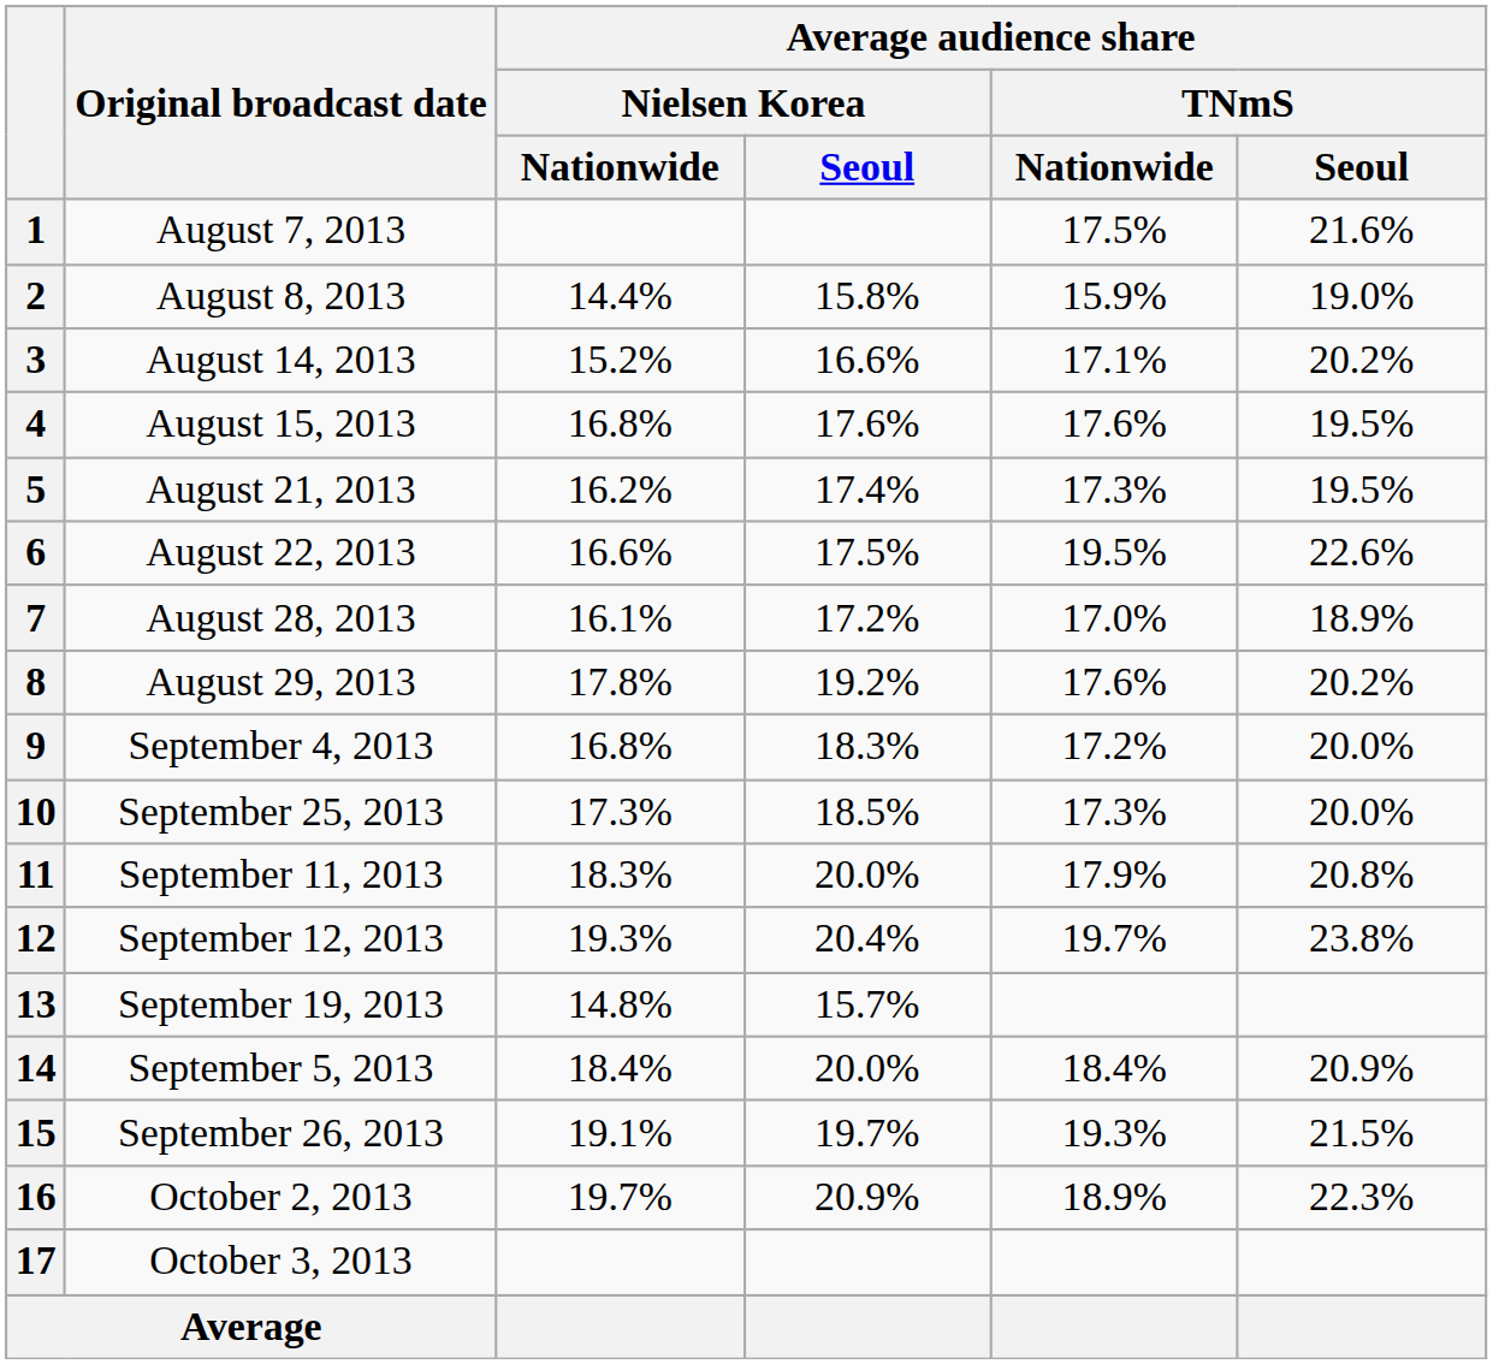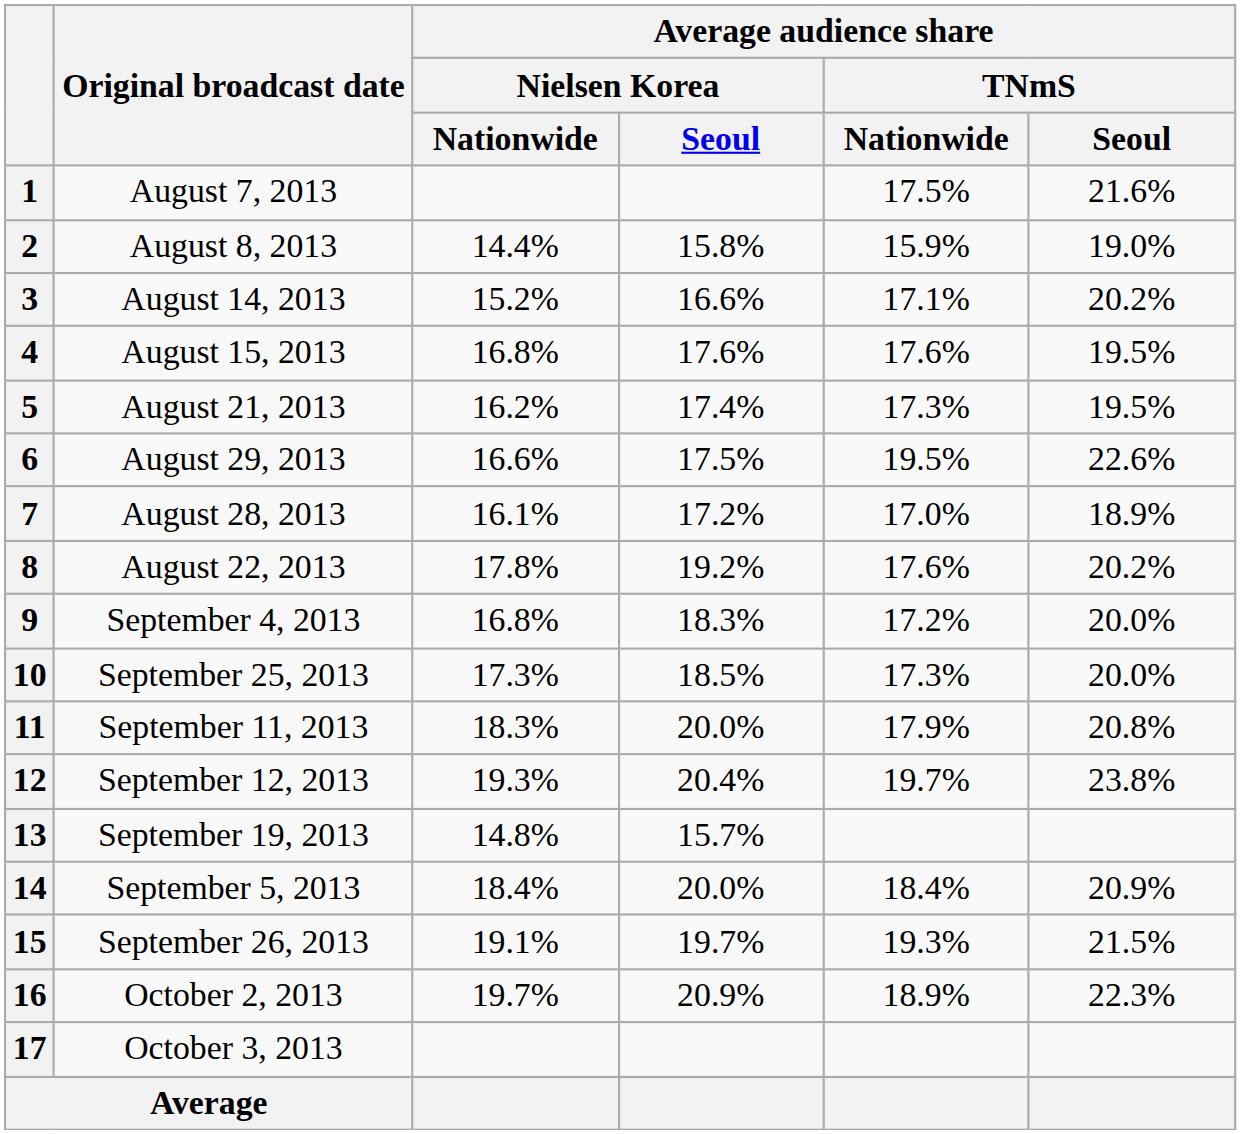 <table class=wikitable style="text-align:center">
 <tr>
 <th rowspan="3"></th>
 <th rowspan="3">Original broadcast date</th>
 <th colspan="4">Average audience share</th>
 </tr>
 <tr>
 <th colspan="2">Nielsen Korea</th>
 <th colspan="2">TNmS</th>
 </tr>
 <tr>
 <th width="90">Nationwide</th>
 <th width="90"><a href='#'>Seoul</a></th>
 <th width="90">Nationwide</th>
 <th width="90">Seoul</th>
 </tr>
 <tr>
 <th>1</th>
 <td>August 7, 2013</td>
 <td><strong></strong></td>
 <td><strong></strong></td>
 <td>17.5%</td>
 <td>21.6%</td>
 </tr>
 <tr>
 <th>2</th>
 <td>August 8, 2013</td>
 <td>14.4%</td>
 <td>15.8%</td>
 <td>15.9%</td>
 <td>19.0%</td>
 </tr>
 <tr>
 <th>3</th>
 <td>August 14, 2013</td>
 <td>15.2%</td>
 <td>16.6%</td>
 <td>17.1%</td>
 <td>20.2%</td>
 </tr>
 <tr>
 <th>4</th>
 <td>August 15, 2013</td>
 <td>16.8%</td>
 <td>17.6%</td>
 <td>17.6%</td>
 <td>19.5%</td>
 </tr>
 <tr>
 <th>5</th>
 <td>August 21, 2013</td>
 <td>16.2%</td>
 <td>17.4%</td>
 <td>17.3%</td>
 <td>19.5%</td>
 </tr>
 <tr>
 <th>6</th>
-<td>August 22, 2013</td>
+<td>August 29, 2013</td>
 <td>16.6%</td>
 <td>17.5%</td>
 <td>19.5%</td>
 <td>22.6%</td>
 </tr>
 <tr>
 <th>7</th>
 <td>August 28, 2013</td>
 <td>16.1%</td>
 <td>17.2%</td>
 <td>17.0%</td>
 <td>18.9%</td>
 </tr>
 <tr>
 <th>8</th>
-<td>August 29, 2013</td>
+<td>August 22, 2013</td>
 <td>17.8%</td>
 <td>19.2%</td>
 <td>17.6%</td>
 <td>20.2%</td>
 </tr>
 <tr>
 <th>9</th>
 <td>September 4, 2013</td>
 <td>16.8%</td>
 <td>18.3%</td>
 <td>17.2%</td>
 <td>20.0%</td>
 </tr>
 <tr>
 <th>10</th>
 <td>September 25, 2013</td>
 <td>17.3%</td>
 <td>18.5%</td>
 <td>17.3%</td>
 <td>20.0%</td>
 </tr>
 <tr>
 <th>11</th>
 <td>September 11, 2013</td>
 <td>18.3%</td>
 <td>20.0%</td>
 <td>17.9%</td>
 <td>20.8%</td>
 </tr>
 <tr>
 <th>12</th>
 <td>September 12, 2013</td>
 <td>19.3%</td>
 <td>20.4%</td>
 <td>19.7%</td>
 <td>23.8%</td>
 </tr>
 <tr>
 <th>13</th>
 <td>September 19, 2013</td>
 <td>14.8%</td>
 <td>15.7%</td>
 <td><strong></strong></td>
 <td><strong></strong></td>
 </tr>
 <tr>
 <th>14</th>
 <td>September 5, 2013</td>
 <td>18.4%</td>
 <td>20.0%</td>
 <td>18.4%</td>
 <td>20.9%</td>
 </tr>
 <tr>
 <th>15</th>
 <td>September 26, 2013</td>
 <td>19.1%</td>
 <td>19.7%</td>
 <td>19.3%</td>
 <td>21.5%</td>
 </tr>
 <tr>
 <th>16</th>
 <td>October 2, 2013</td>
 <td>19.7%</td>
 <td>20.9%</td>
 <td>18.9%</td>
 <td>22.3%</td>
 </tr>
 <tr>
 <th>17</th>
 <td>October 3, 2013</td>
 <td><strong></strong></td>
 <td><strong></strong></td>
 <td><strong></strong></td>
 <td><strong></strong></td>
 </tr>
 <tr>
 <th colspan="2">Average</th>
 <th></th>
 <th></th>
 <th></th>
 <th></th>
 </tr>
 </table>
